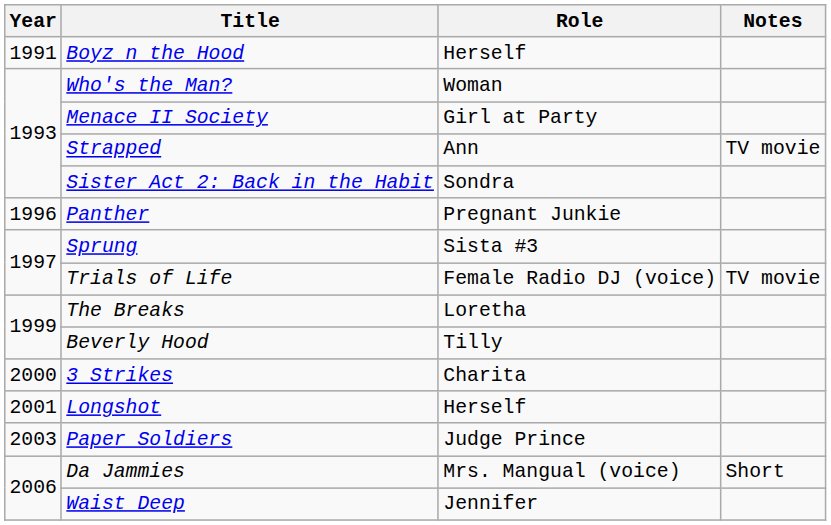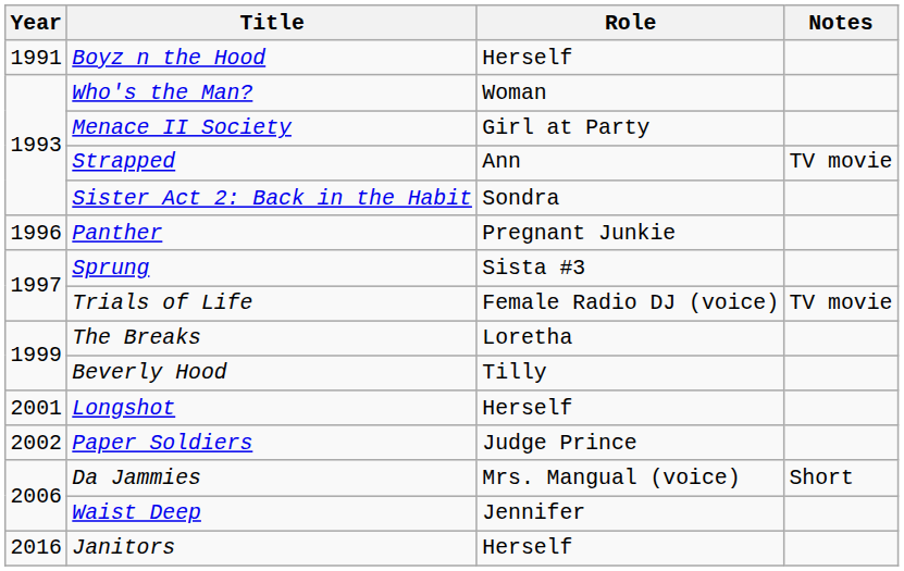 <table class="wikitable plainrowheaders sortable" style="margin-right: 0;">
 <tr>
 <th>Year</th>
 <th>Title</th>
 <th>Role</th>
 <th>Notes</th>
 </tr>
 <tr>
 <td>1991</td>
 <td><em><a href='#'>Boyz n the Hood</a></em></td>
 <td>Herself</td>
 <td></td>
 </tr>
 <tr>
 <td rowspan=4>1993</td>
 <td><em><a href='#'>Who's the Man?</a></em></td>
 <td>Woman</td>
 <td></td>
 </tr>
 <tr>
 <td><em><a href='#'>Menace II Society</a></em></td>
 <td>Girl at Party</td>
 <td></td>
 </tr>
 <tr>
 <td><em><a href='#'>Strapped</a></em></td>
 <td>Ann</td>
 <td>TV movie</td>
 </tr>
 <tr>
 <td><em><a href='#'>Sister Act 2: Back in the Habit</a></em></td>
 <td>Sondra</td>
 <td></td>
 </tr>
 <tr>
 <td>1996</td>
 <td><em><a href='#'>Panther</a></em></td>
 <td>Pregnant Junkie</td>
 <td></td>
 </tr>
 <tr>
 <td rowspan=2>1997</td>
 <td><em><a href='#'>Sprung</a></em></td>
 <td>Sista #3</td>
 <td></td>
 </tr>
 <tr>
 <td><em>Trials of Life</em></td>
 <td>Female Radio DJ (voice)</td>
 <td>TV movie</td>
 </tr>
 <tr>
 <td rowspan=2>1999</td>
 <td><em>The Breaks</em></td>
 <td>Loretha</td>
 <td></td>
 </tr>
 <tr>
 <td><em>Beverly Hood</em></td>
 <td>Tilly</td>
 <td></td>
 </tr>
 <tr>
-<td>2000</td>
-<td><em><a href='#'>3 Strikes</a></em></td>
-<td>Charita</td>
-<td></td>
-</tr>
-<tr>
 <td>2001</td>
 <td><em><a href='#'>Longshot</a></em></td>
 <td>Herself</td>
 <td></td>
 </tr>
 <tr>
-<td>2003</td>
+<td>2002</td>
 <td><em><a href='#'>Paper Soldiers</a></em></td>
 <td>Judge Prince</td>
 <td></td>
 </tr>
 <tr>
 <td rowspan=2>2006</td>
 <td><em>Da Jammies</em></td>
 <td>Mrs. Mangual (voice)</td>
 <td>Short</td>
 </tr>
 <tr>
 <td><em><a href='#'>Waist Deep</a></em></td>
 <td>Jennifer</td>
 <td></td>
 </tr>
+<tr>
+<td>2016</td>
+<td><em>Janitors</em></td>
+<td>Herself</td>
+<td></td>
+</tr>
 </table>
